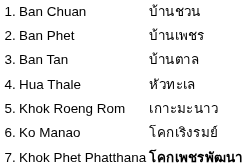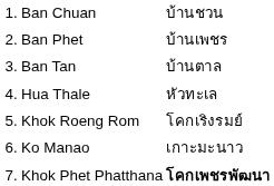 <table>
 <tr>
 <td>1.</td>
 <td>Ban Chuan</td>
 <td>บ้านชวน</td>
 <td></td>
 </tr>
 <tr>
 <td>2.</td>
 <td>Ban Phet</td>
 <td>บ้านเพชร</td>
 <td></td>
 </tr>
 <tr>
 <td>3.</td>
 <td>Ban Tan</td>
 <td>บ้านตาล</td>
 <td></td>
 </tr>
 <tr>
 <td>4.</td>
 <td>Hua Thale</td>
 <td>หัวทะเล</td>
 <td></td>
 </tr>
 <tr>
 <td>5.</td>
 <td>Khok Roeng Rom</td>
-<td>เกาะมะนาว</td>
+<td>โคกเริงรมย์</td>
 <td></td>
 </tr>
 <tr>
 <td>6.</td>
 <td>Ko Manao</td>
-<td>โคกเริงรมย์</td>
+<td>เกาะมะนาว</td>
 <td></td>
 </tr>
 <tr>
 <td>7.</td>
 <td>Khok Phet Phatthana</td>
 <td><strong>โคกเพชรพัฒนา</strong></td>
 <td></td>
 </tr>
 </table>
